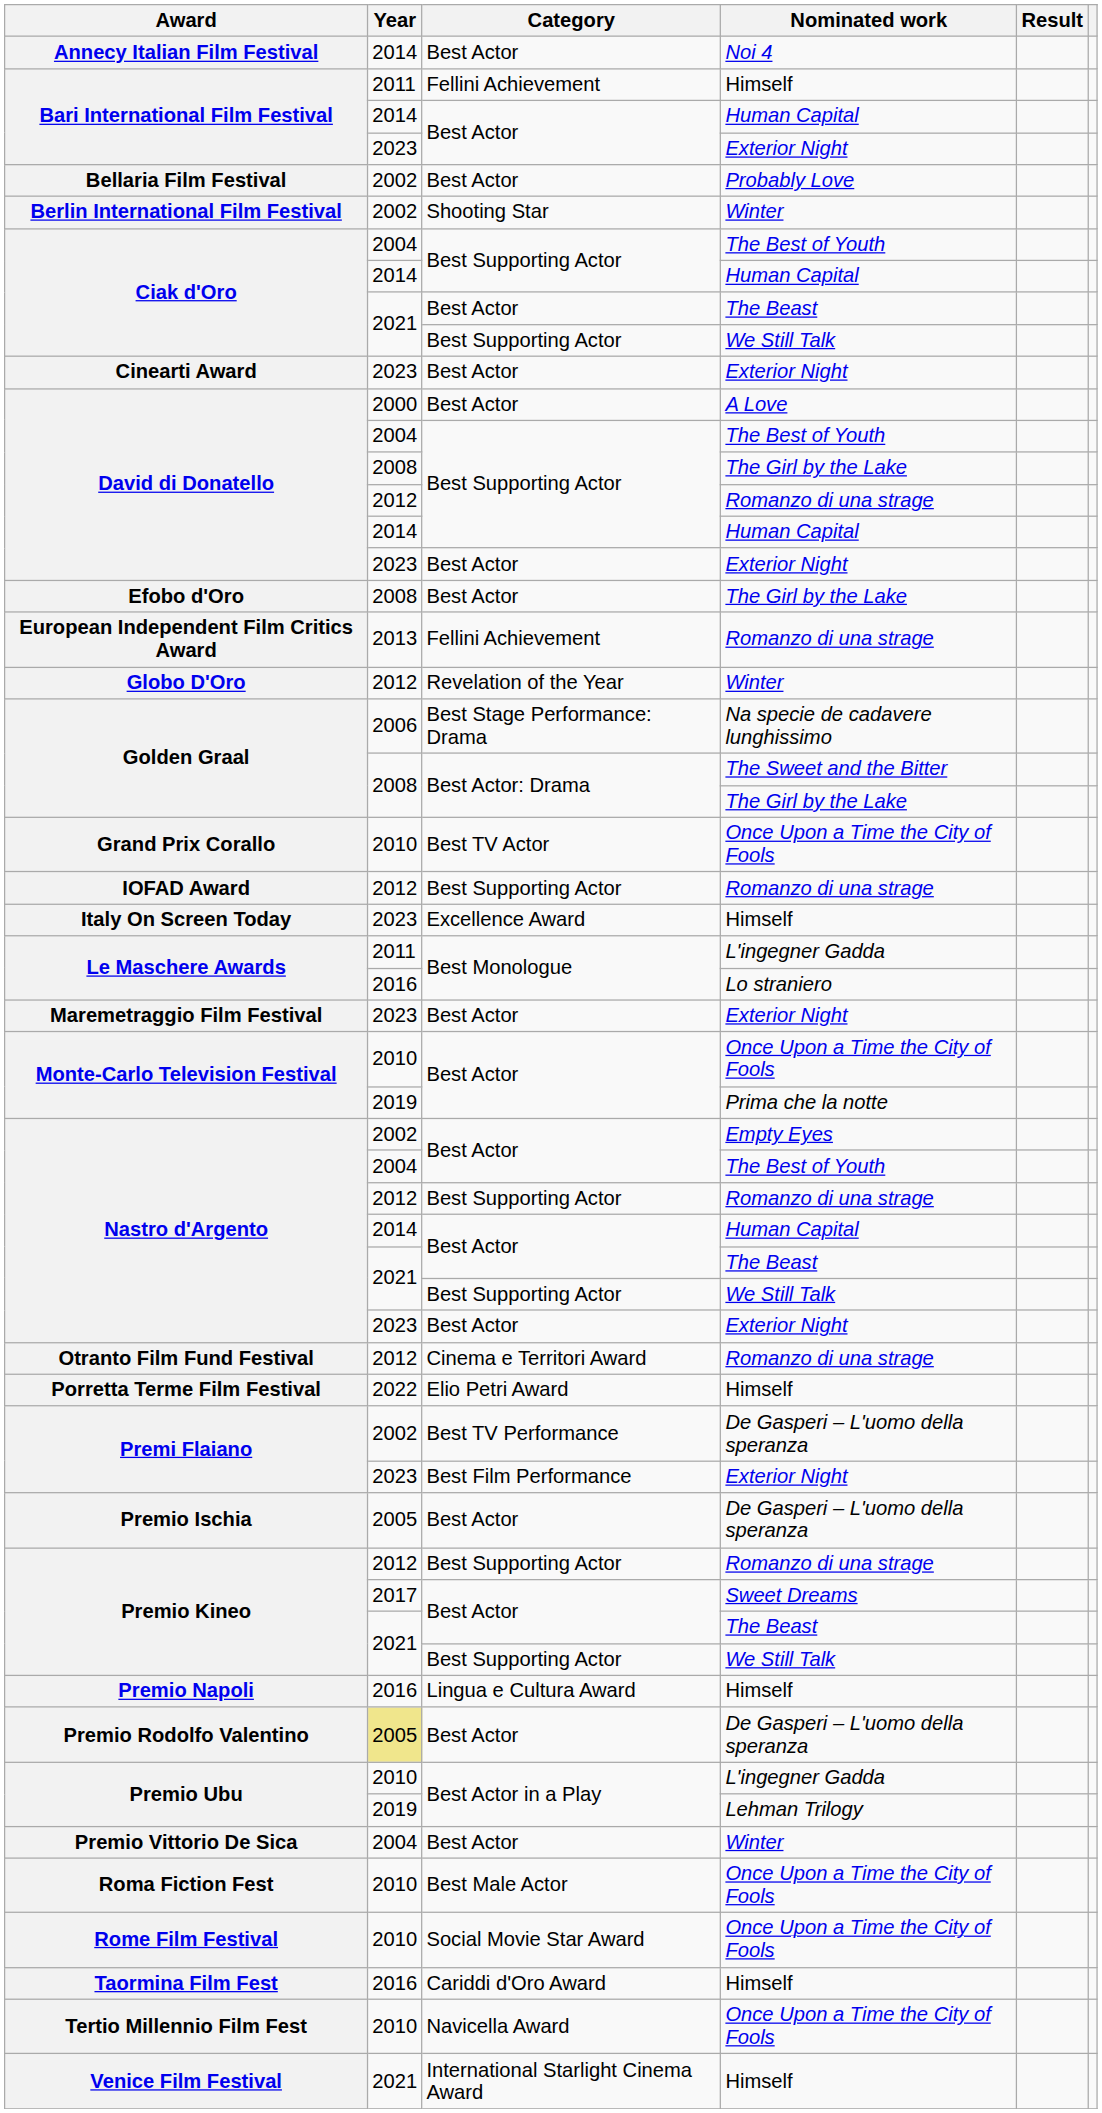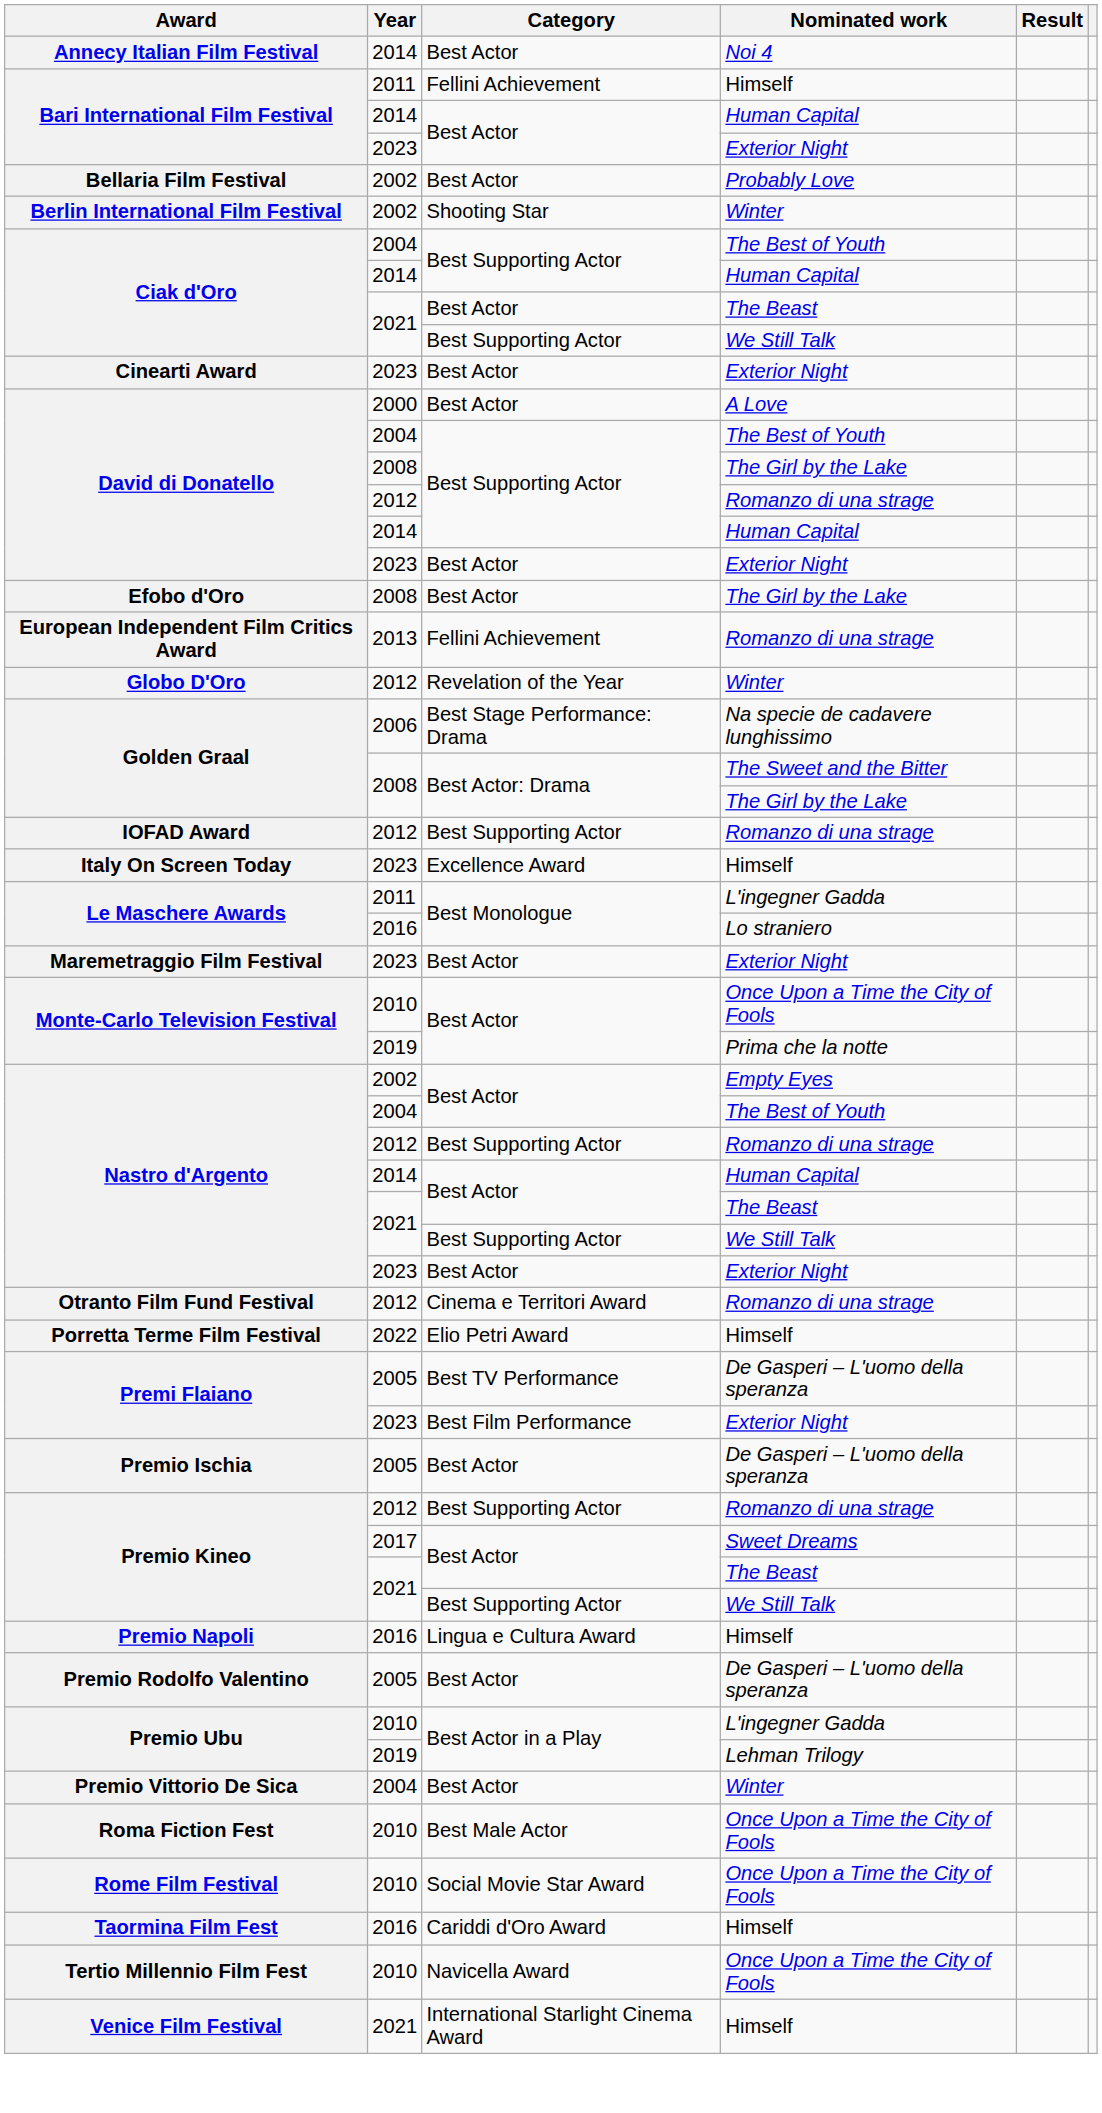 <table class="wikitable sortable plainrowheaders">
 <tr>
 <th scope="col">Award</th>
 <th scope="col">Year</th>
 <th scope="col">Category</th>
 <th scope="col">Nominated work</th>
 <th scope="col">Result</th>
 <th scope="col"></th>
 </tr>
 <tr>
 <th scope=row><a href='#'>Annecy Italian Film Festival</a></th>
 <td>2014</td>
 <td>Best Actor</td>
 <td><em><a href='#'>Noi 4</a></em></td>
 <td></td>
 <td></td>
 </tr>
 <tr>
 <th scope=row rowspan=3><a href='#'>Bari International Film Festival</a></th>
 <td>2011</td>
 <td>Fellini Achievement</td>
 <td>Himself</td>
 <td></td>
 <td></td>
 </tr>
 <tr>
 <td>2014</td>
 <td rowspan=2>Best Actor</td>
 <td><em><a href='#'>Human Capital</a></em></td>
 <td></td>
 <td></td>
 </tr>
 <tr>
 <td>2023</td>
 <td><em><a href='#'>Exterior Night</a></em></td>
 <td></td>
 <td></td>
 </tr>
 <tr>
 <th scope=row>Bellaria Film Festival</th>
 <td>2002</td>
 <td>Best Actor</td>
 <td><em><a href='#'>Probably Love</a></em></td>
 <td></td>
 <td></td>
 </tr>
 <tr>
 <th scope=row><a href='#'>Berlin International Film Festival</a></th>
 <td>2002</td>
 <td>Shooting Star</td>
 <td><em><a href='#'>Winter</a></em></td>
 <td></td>
 <td></td>
 </tr>
 <tr>
 <th scope=row rowspan=4><a href='#'>Ciak d'Oro</a></th>
 <td>2004</td>
 <td rowspan=2>Best Supporting Actor</td>
 <td><em><a href='#'>The Best of Youth</a></em></td>
 <td></td>
 <td></td>
 </tr>
 <tr>
 <td>2014</td>
 <td><em><a href='#'>Human Capital</a></em></td>
 <td></td>
 <td></td>
 </tr>
 <tr>
 <td rowspan=2>2021</td>
 <td>Best Actor</td>
 <td><em><a href='#'>The Beast</a></em></td>
 <td></td>
 <td></td>
 </tr>
 <tr>
 <td>Best Supporting Actor</td>
 <td><em><a href='#'>We Still Talk</a></em></td>
 <td></td>
 <td></td>
 </tr>
 <tr>
 <th scope=row>Cinearti Award</th>
 <td>2023</td>
 <td>Best Actor</td>
 <td><em><a href='#'>Exterior Night</a></em></td>
 <td></td>
 <td></td>
 </tr>
 <tr>
 <th scope=row rowspan=6><a href='#'>David di Donatello</a></th>
 <td>2000</td>
 <td>Best Actor</td>
 <td><em><a href='#'>A Love</a></em></td>
 <td></td>
 <td></td>
 </tr>
 <tr>
 <td>2004</td>
 <td rowspan=4>Best Supporting Actor</td>
 <td><em><a href='#'>The Best of Youth</a></em></td>
 <td></td>
 <td></td>
 </tr>
 <tr>
 <td>2008</td>
 <td><em><a href='#'>The Girl by the Lake</a></em></td>
 <td></td>
 <td></td>
 </tr>
 <tr>
 <td>2012</td>
 <td><em><a href='#'>Romanzo di una strage</a></em></td>
 <td></td>
 <td></td>
 </tr>
 <tr>
 <td>2014</td>
 <td><em><a href='#'>Human Capital</a></em></td>
 <td></td>
 <td></td>
 </tr>
 <tr>
 <td>2023</td>
 <td>Best Actor</td>
 <td><em><a href='#'>Exterior Night</a></em></td>
 <td></td>
 <td></td>
 </tr>
 <tr>
 <th scope=row>Efobo d'Oro</th>
 <td>2008</td>
 <td>Best Actor</td>
 <td><em><a href='#'>The Girl by the Lake</a></em></td>
 <td></td>
 <td></td>
 </tr>
 <tr>
 <th scope=row>European Independent Film Critics Award</th>
 <td>2013</td>
 <td>Fellini Achievement</td>
 <td><em><a href='#'>Romanzo di una strage</a></em></td>
 <td></td>
 <td></td>
 </tr>
 <tr>
 <th scope=row><a href='#'>Globo D'Oro</a></th>
 <td>2012</td>
 <td>Revelation of the Year</td>
 <td><em><a href='#'>Winter</a></em></td>
 <td></td>
 <td></td>
 </tr>
 <tr>
 <th scope=row rowspan=3>Golden Graal</th>
 <td>2006</td>
 <td>Best Stage Performance: Drama</td>
 <td><em>Na specie de cadavere lunghissimo</em></td>
 <td></td>
 <td></td>
 </tr>
 <tr>
 <td rowspan=2>2008</td>
 <td rowspan=2>Best Actor: Drama</td>
 <td><em><a href='#'>The Sweet and the Bitter</a></em></td>
 <td></td>
 <td></td>
 </tr>
 <tr>
 <td><em><a href='#'>The Girl by the Lake</a></em></td>
 <td></td>
 <td></td>
 </tr>
 <tr>
-<th scope=row>Grand Prix Corallo</th>
-<td>2010</td>
-<td>Best TV Actor</td>
-<td><em><a href='#'>Once Upon a Time the City of Fools</a></em></td>
-<td></td>
-<td></td>
-</tr>
-<tr>
 <th scope=row>IOFAD Award</th>
 <td>2012</td>
 <td>Best Supporting Actor</td>
 <td><em><a href='#'>Romanzo di una strage</a></em></td>
 <td></td>
 <td></td>
 </tr>
 <tr>
 <th scope=row>Italy On Screen Today</th>
 <td>2023</td>
 <td>Excellence Award</td>
 <td>Himself</td>
 <td></td>
 <td></td>
 </tr>
 <tr>
 <th scope=row rowspan=2><a href='#'>Le Maschere Awards</a></th>
 <td>2011</td>
 <td rowspan=2>Best Monologue</td>
 <td><em>L'ingegner Gadda</em></td>
 <td></td>
 <td></td>
 </tr>
 <tr>
 <td>2016</td>
 <td><em>Lo straniero</em></td>
 <td></td>
 <td></td>
 </tr>
 <tr>
 <th scope=row>Maremetraggio Film Festival</th>
 <td>2023</td>
 <td>Best Actor</td>
 <td><em><a href='#'>Exterior Night</a></em></td>
 <td></td>
 <td></td>
 </tr>
 <tr>
 <th scope=row rowspan=2><a href='#'>Monte-Carlo Television Festival</a></th>
 <td>2010</td>
 <td rowspan=2>Best Actor</td>
 <td><em><a href='#'>Once Upon a Time the City of Fools</a></em></td>
 <td></td>
 <td></td>
 </tr>
 <tr>
 <td>2019</td>
 <td><em>Prima che la notte</em></td>
 <td></td>
 <td></td>
 </tr>
 <tr>
 <th scope=row rowspan=7><a href='#'>Nastro d'Argento</a></th>
 <td>2002</td>
 <td rowspan=2>Best Actor</td>
 <td><em><a href='#'>Empty Eyes</a></em></td>
 <td></td>
 <td></td>
 </tr>
 <tr>
 <td>2004</td>
 <td><em><a href='#'>The Best of Youth</a></em></td>
 <td></td>
 <td></td>
 </tr>
 <tr>
 <td>2012</td>
 <td>Best Supporting Actor</td>
 <td><em><a href='#'>Romanzo di una strage</a></em></td>
 <td></td>
 <td></td>
 </tr>
 <tr>
 <td>2014</td>
 <td rowspan=2>Best Actor</td>
 <td><em><a href='#'>Human Capital</a></em></td>
 <td></td>
 <td></td>
 </tr>
 <tr>
 <td rowspan=2>2021</td>
 <td><em><a href='#'>The Beast</a></em></td>
 <td></td>
 <td></td>
 </tr>
 <tr>
 <td>Best Supporting Actor</td>
 <td><em><a href='#'>We Still Talk</a></em></td>
 <td></td>
 <td></td>
 </tr>
 <tr>
 <td>2023</td>
 <td>Best Actor</td>
 <td><em><a href='#'>Exterior Night</a></em></td>
 <td></td>
 <td></td>
 </tr>
 <tr>
 <th scope=row>Otranto Film Fund Festival</th>
 <td>2012</td>
 <td>Cinema e Territori Award</td>
 <td><em><a href='#'>Romanzo di una strage</a></em></td>
 <td></td>
 <td></td>
 </tr>
 <tr>
 <th scope=row>Porretta Terme Film Festival</th>
 <td>2022</td>
 <td>Elio Petri Award</td>
 <td>Himself</td>
 <td></td>
 <td></td>
 </tr>
 <tr>
 <th scope=row rowspan=2><a href='#'>Premi Flaiano</a></th>
-<td>2002</td>
+<td>2005</td>
 <td>Best TV Performance</td>
 <td><em>De Gasperi – L'uomo della speranza</em></td>
 <td></td>
 <td></td>
 </tr>
 <tr>
 <td>2023</td>
 <td>Best Film Performance</td>
 <td><em><a href='#'>Exterior Night</a></em></td>
 <td></td>
 <td></td>
 </tr>
 <tr>
 <th scope=row>Premio Ischia</th>
 <td>2005</td>
 <td>Best Actor</td>
 <td><em>De Gasperi – L'uomo della speranza</em></td>
 <td></td>
 <td></td>
 </tr>
 <tr>
 <th scope=row rowspan=4>Premio Kineo</th>
 <td>2012</td>
 <td>Best Supporting Actor</td>
 <td><em><a href='#'>Romanzo di una strage</a></em></td>
 <td></td>
 <td></td>
 </tr>
 <tr>
 <td>2017</td>
 <td rowspan=2>Best Actor</td>
 <td><em><a href='#'>Sweet Dreams</a></em></td>
 <td></td>
 <td></td>
 </tr>
 <tr>
 <td rowspan=2>2021</td>
 <td><em><a href='#'>The Beast</a></em></td>
 <td></td>
 <td></td>
 </tr>
 <tr>
 <td>Best Supporting Actor</td>
 <td><em><a href='#'>We Still Talk</a></em></td>
 <td></td>
 <td></td>
 </tr>
 <tr>
 <th scope=row><a href='#'>Premio Napoli</a></th>
 <td>2016</td>
 <td>Lingua e Cultura Award</td>
 <td>Himself</td>
 <td></td>
 <td></td>
 </tr>
 <tr>
 <th scope=row>Premio Rodolfo Valentino</th>
-<td style="background: khaki;">2005</td>
+<td>2005</td>
 <td>Best Actor</td>
 <td><em>De Gasperi – L'uomo della speranza</em></td>
 <td></td>
 <td></td>
 </tr>
 <tr>
 <th scope=row rowspan=2>Premio Ubu</th>
 <td>2010</td>
 <td rowspan=2>Best Actor in a Play</td>
 <td><em>L'ingegner Gadda</em></td>
 <td></td>
 <td></td>
 </tr>
 <tr>
 <td>2019</td>
 <td><em>Lehman Trilogy</em></td>
 <td></td>
 <td></td>
 </tr>
 <tr>
 <th scope=row>Premio Vittorio De Sica</th>
 <td>2004</td>
 <td>Best Actor</td>
 <td><em><a href='#'>Winter</a></em></td>
 <td></td>
 <td></td>
 </tr>
 <tr>
 <th scope=row>Roma Fiction Fest</th>
 <td>2010</td>
 <td>Best Male Actor</td>
 <td><em><a href='#'>Once Upon a Time the City of Fools</a></em></td>
 <td></td>
 <td></td>
 </tr>
 <tr>
 <th scope=row><a href='#'>Rome Film Festival</a></th>
 <td>2010</td>
 <td>Social Movie Star Award</td>
 <td><em><a href='#'>Once Upon a Time the City of Fools</a></em></td>
 <td></td>
 <td></td>
 </tr>
 <tr>
 <th scope=row><a href='#'>Taormina Film Fest</a></th>
 <td>2016</td>
 <td>Cariddi d'Oro Award</td>
 <td>Himself</td>
 <td></td>
 <td></td>
 </tr>
 <tr>
 <th scope=row>Tertio Millennio Film Fest</th>
 <td>2010</td>
 <td>Navicella Award</td>
 <td><em><a href='#'>Once Upon a Time the City of Fools</a></em></td>
 <td></td>
 <td></td>
 </tr>
 <tr>
 <th scope=row><a href='#'>Venice Film Festival</a></th>
 <td>2021</td>
 <td>International Starlight Cinema Award</td>
 <td>Himself</td>
 <td></td>
 <td></td>
 </tr>
 </table>
